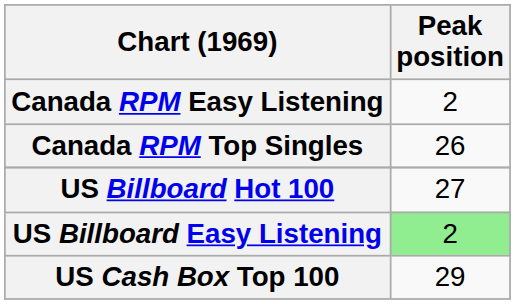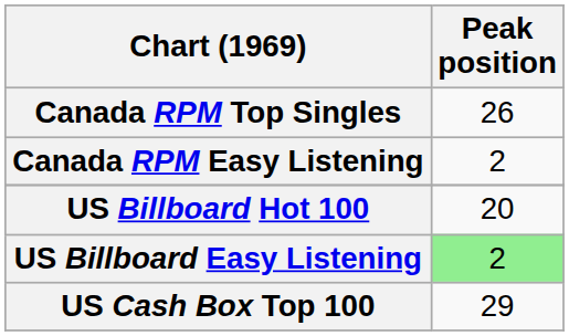 <table class="wikitable plainrowheaders sortable" style="text-align: center">
 <tr>
 <th>Chart (1969)</th>
 <th>Peak<br>position</th>
 </tr>
 <tr>
+<th scope="row">Canada <em><a href='#'>RPM</a></em> Top Singles</th>
+<td>26</td>
+</tr>
+<tr>
 <th scope="row">Canada <em><a href='#'>RPM</a></em> Easy Listening</th>
 <td>2</td>
-</tr>
-<tr>
-<th scope="row">Canada <em><a href='#'>RPM</a></em> Top Singles</th>
-<td>26</td>
 </tr>
 <tr>
 </tr>
 <tr>
 </tr>
 <tr>
 <th scope="row">US <em><a href='#'>Billboard</a></em> <a href='#'>Hot 100</a></th>
-<td>27</td>
+<td>20</td>
 </tr>
 <tr>
 <th scope="row">US <em>Billboard</em> <a href='#'>Easy Listening</a></th>
 <td style="background: lightgreen;">2</td>
 </tr>
 <tr>
 <th scope="row">US <em>Cash Box</em> Top 100</th>
 <td>29</td>
 </tr>
 </table>
